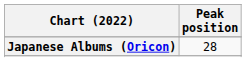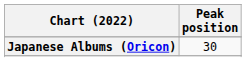 <table class="wikitable sortable plainrowheaders" style="text-align:center">
 <tr>
 <th scope="col">Chart (2022)</th>
 <th scope="col">Peak<br>position</th>
 </tr>
 <tr>
 </tr>
 <tr>
 </tr>
 <tr>
 </tr>
 <tr>
 </tr>
 <tr>
 </tr>
 <tr>
 </tr>
 <tr>
 <th scope="row">Japanese Albums (<a href='#'>Oricon</a>)</th>
-<td>28</td>
+<td>30</td>
 </tr>
 <tr>
 </tr>
 <tr>
 </tr>
 <tr>
 </tr>
 <tr>
 </tr>
 <tr>
 </tr>
 <tr>
 </tr>
 <tr>
 </tr>
 <tr>
 </tr>
 <tr>
 </tr>
 <tr>
 </tr>
 </table>
